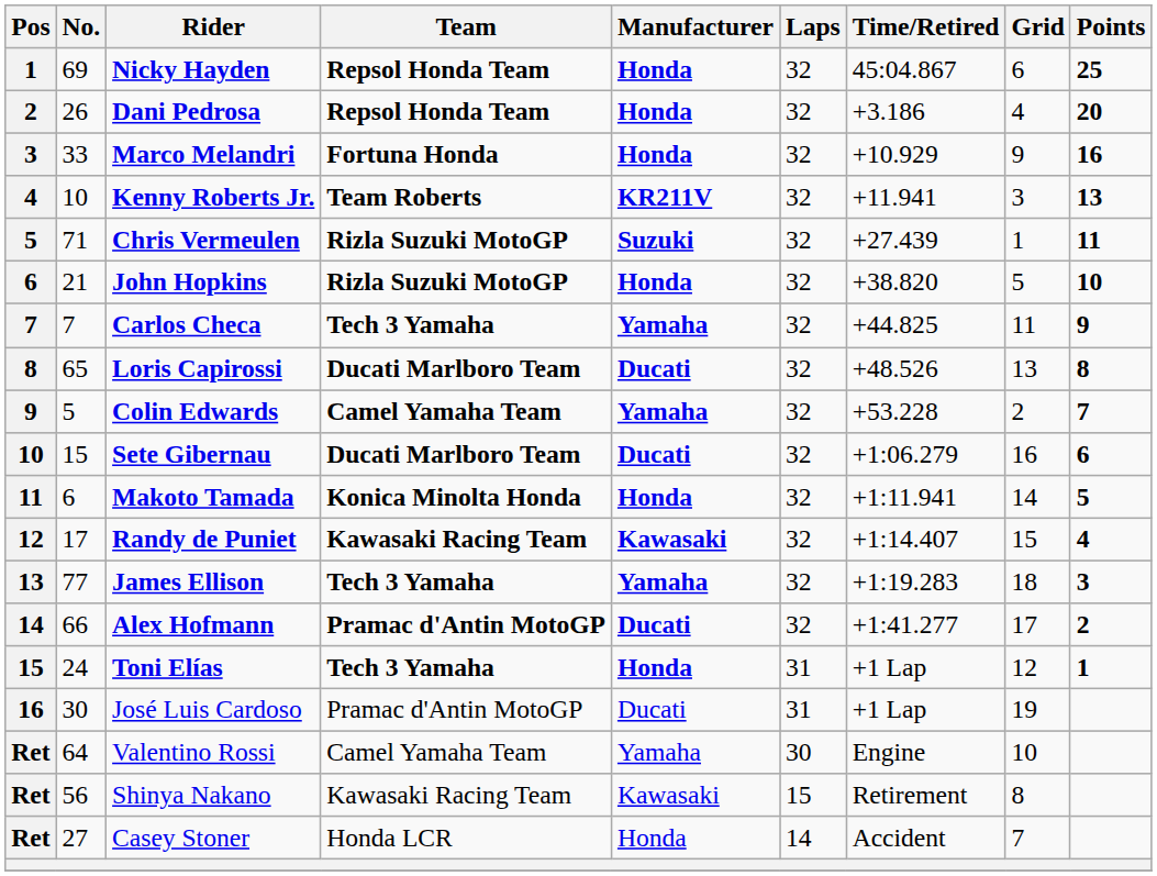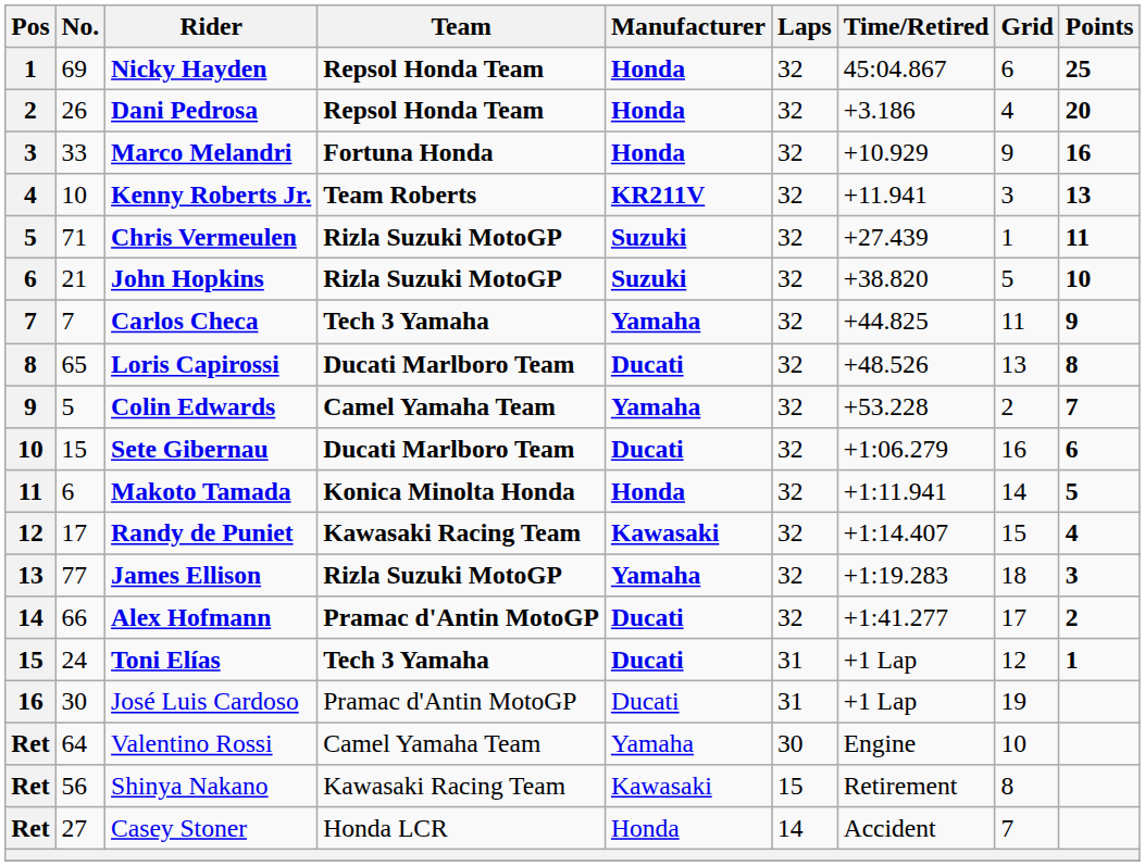 <table class="wikitable" style="font-size: 95%;">
 <tr>
 <th>Pos</th>
 <th>No.</th>
 <th>Rider</th>
 <th>Team</th>
 <th>Manufacturer</th>
 <th>Laps</th>
 <th>Time/Retired</th>
 <th>Grid</th>
 <th>Points</th>
 </tr>
 <tr>
 <th>1</th>
 <td>69</td>
 <td> <strong><a href='#'>Nicky Hayden</a></strong></td>
 <td><strong>Repsol Honda Team</strong></td>
 <td><strong><a href='#'>Honda</a></strong></td>
 <td>32</td>
 <td>45:04.867</td>
 <td>6</td>
 <td><strong>25</strong></td>
 </tr>
 <tr>
 <th>2</th>
 <td>26</td>
 <td> <strong><a href='#'>Dani Pedrosa</a></strong></td>
 <td><strong>Repsol Honda Team</strong></td>
 <td><strong><a href='#'>Honda</a></strong></td>
 <td>32</td>
 <td>+3.186</td>
 <td>4</td>
 <td><strong>20</strong></td>
 </tr>
 <tr>
 <th>3</th>
 <td>33</td>
 <td> <strong><a href='#'>Marco Melandri</a></strong></td>
 <td><strong>Fortuna Honda</strong></td>
 <td><strong><a href='#'>Honda</a></strong></td>
 <td>32</td>
 <td>+10.929</td>
 <td>9</td>
 <td><strong>16</strong></td>
 </tr>
 <tr>
 <th>4</th>
 <td>10</td>
 <td> <strong><a href='#'>Kenny Roberts Jr.</a></strong></td>
 <td><strong>Team Roberts</strong></td>
 <td><strong><a href='#'>KR211V</a></strong></td>
 <td>32</td>
 <td>+11.941</td>
 <td>3</td>
 <td><strong>13</strong></td>
 </tr>
 <tr>
 <th>5</th>
 <td>71</td>
 <td> <strong><a href='#'>Chris Vermeulen</a></strong></td>
 <td><strong>Rizla Suzuki MotoGP</strong></td>
 <td><strong><a href='#'>Suzuki</a></strong></td>
 <td>32</td>
 <td>+27.439</td>
 <td>1</td>
 <td><strong>11</strong></td>
 </tr>
 <tr>
 <th>6</th>
 <td>21</td>
 <td> <strong><a href='#'>John Hopkins</a></strong></td>
 <td><strong>Rizla Suzuki MotoGP</strong></td>
-<td><strong><a href='#'>Honda</a></strong></td>
+<td><strong><a href='#'>Suzuki</a></strong></td>
 <td>32</td>
 <td>+38.820</td>
 <td>5</td>
 <td><strong>10</strong></td>
 </tr>
 <tr>
 <th>7</th>
 <td>7</td>
 <td> <strong><a href='#'>Carlos Checa</a></strong></td>
 <td><strong>Tech 3 Yamaha</strong></td>
 <td><strong><a href='#'>Yamaha</a></strong></td>
 <td>32</td>
 <td>+44.825</td>
 <td>11</td>
 <td><strong>9</strong></td>
 </tr>
 <tr>
 <th>8</th>
 <td>65</td>
 <td> <strong><a href='#'>Loris Capirossi</a></strong></td>
 <td><strong>Ducati Marlboro Team</strong></td>
 <td><strong><a href='#'>Ducati</a></strong></td>
 <td>32</td>
 <td>+48.526</td>
 <td>13</td>
 <td><strong>8</strong></td>
 </tr>
 <tr>
 <th>9</th>
 <td>5</td>
 <td> <strong><a href='#'>Colin Edwards</a></strong></td>
 <td><strong>Camel Yamaha Team</strong></td>
 <td><strong><a href='#'>Yamaha</a></strong></td>
 <td>32</td>
 <td>+53.228</td>
 <td>2</td>
 <td><strong>7</strong></td>
 </tr>
 <tr>
 <th>10</th>
 <td>15</td>
 <td> <strong><a href='#'>Sete Gibernau</a></strong></td>
 <td><strong>Ducati Marlboro Team</strong></td>
 <td><strong><a href='#'>Ducati</a></strong></td>
 <td>32</td>
 <td>+1:06.279</td>
 <td>16</td>
 <td><strong>6</strong></td>
 </tr>
 <tr>
 <th>11</th>
 <td>6</td>
 <td> <strong><a href='#'>Makoto Tamada</a></strong></td>
 <td><strong>Konica Minolta Honda</strong></td>
 <td><strong><a href='#'>Honda</a></strong></td>
 <td>32</td>
 <td>+1:11.941</td>
 <td>14</td>
 <td><strong>5</strong></td>
 </tr>
 <tr>
 <th>12</th>
 <td>17</td>
 <td> <strong><a href='#'>Randy de Puniet</a></strong></td>
 <td><strong>Kawasaki Racing Team</strong></td>
 <td><strong><a href='#'>Kawasaki</a></strong></td>
 <td>32</td>
 <td>+1:14.407</td>
 <td>15</td>
 <td><strong>4</strong></td>
 </tr>
 <tr>
 <th>13</th>
 <td>77</td>
 <td> <strong><a href='#'>James Ellison</a></strong></td>
-<td><strong>Tech 3 Yamaha</strong></td>
+<td><strong>Rizla Suzuki MotoGP</strong></td>
 <td><strong><a href='#'>Yamaha</a></strong></td>
 <td>32</td>
 <td>+1:19.283</td>
 <td>18</td>
 <td><strong>3</strong></td>
 </tr>
 <tr>
 <th>14</th>
 <td>66</td>
 <td> <strong><a href='#'>Alex Hofmann</a></strong></td>
 <td><strong>Pramac d'Antin MotoGP</strong></td>
 <td><strong><a href='#'>Ducati</a></strong></td>
 <td>32</td>
 <td>+1:41.277</td>
 <td>17</td>
 <td><strong>2</strong></td>
 </tr>
 <tr>
 <th>15</th>
 <td>24</td>
 <td> <strong><a href='#'>Toni Elías</a></strong></td>
 <td><strong>Tech 3 Yamaha</strong></td>
-<td><strong><a href='#'>Honda</a></strong></td>
+<td><strong><a href='#'>Ducati</a></strong></td>
 <td>31</td>
 <td>+1 Lap</td>
 <td>12</td>
 <td><strong>1</strong></td>
 </tr>
 <tr>
 <th>16</th>
 <td>30</td>
 <td> <a href='#'>José Luis Cardoso</a></td>
 <td>Pramac d'Antin MotoGP</td>
 <td><a href='#'>Ducati</a></td>
 <td>31</td>
 <td>+1 Lap</td>
 <td>19</td>
 <td> </td>
 </tr>
 <tr>
 <th>Ret</th>
 <td>64</td>
 <td> <a href='#'>Valentino Rossi</a></td>
 <td>Camel Yamaha Team</td>
 <td><a href='#'>Yamaha</a></td>
 <td>30</td>
 <td>Engine</td>
 <td>10</td>
 <td> </td>
 </tr>
 <tr>
 <th>Ret</th>
 <td>56</td>
 <td> <a href='#'>Shinya Nakano</a></td>
 <td>Kawasaki Racing Team</td>
 <td><a href='#'>Kawasaki</a></td>
 <td>15</td>
 <td>Retirement</td>
 <td>8</td>
 <td> </td>
 </tr>
 <tr>
 <th>Ret</th>
 <td>27</td>
 <td> <a href='#'>Casey Stoner</a></td>
 <td>Honda LCR</td>
 <td><a href='#'>Honda</a></td>
 <td>14</td>
 <td>Accident</td>
 <td>7</td>
 <td> </td>
 </tr>
 <tr>
 <th colspan=9></th>
 </tr>
 <tr>
 </tr>
 </table>
